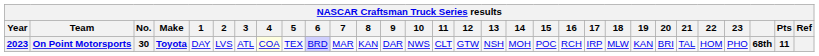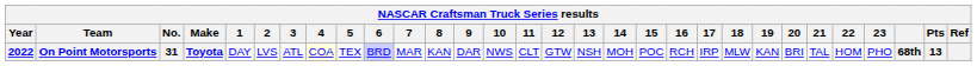 <table class="wikitable" style="text-align:center; font-size:75%">
 <tr>
 <th colspan=45><a href='#'>NASCAR Craftsman Truck Series</a> results</th>
 </tr>
 <tr>
 <th>Year</th>
 <th>Team</th>
 <th>No.</th>
 <th>Make</th>
 <th>1</th>
 <th>2</th>
 <th>3</th>
 <th>4</th>
 <th>5</th>
 <th>6</th>
 <th>7</th>
 <th>8</th>
 <th>9</th>
 <th>10</th>
 <th>11</th>
 <th>12</th>
 <th>13</th>
 <th>14</th>
 <th>15</th>
 <th>16</th>
 <th>17</th>
 <th>18</th>
 <th>19</th>
 <th>20</th>
 <th>21</th>
 <th>22</th>
 <th>23</th>
 <th></th>
 <th>Pts</th>
 <th>Ref</th>
 </tr>
 <tr>
-<th><a href='#'>2023</a></th>
+<th><a href='#'>2022</a></th>
 <th><a href='#'>On Point Motorsports</a></th>
-<th>30</th>
+<th>31</th>
 <th><a href='#'>Toyota</a></th>
 <td><a href='#'>DAY</a></td>
 <td><a href='#'>LVS</a></td>
 <td><a href='#'>ATL</a></td>
 <td style="background: lightyellow;"><a href='#'>COA</a></td>
 <td><a href='#'>TEX</a></td>
 <td style="background:#CFCFFF;"><a href='#'>BRD</a><br></td>
 <td><a href='#'>MAR</a></td>
 <td><a href='#'>KAN</a></td>
 <td><a href='#'>DAR</a></td>
 <td><a href='#'>NWS</a></td>
 <td><a href='#'>CLT</a></td>
 <td><a href='#'>GTW</a></td>
 <td><a href='#'>NSH</a></td>
 <td><a href='#'>MOH</a></td>
 <td><a href='#'>POC</a></td>
 <td><a href='#'>RCH</a></td>
 <td><a href='#'>IRP</a></td>
 <td><a href='#'>MLW</a></td>
 <td><a href='#'>KAN</a></td>
 <td><a href='#'>BRI</a></td>
 <td><a href='#'>TAL</a></td>
 <td><a href='#'>HOM</a></td>
 <td><a href='#'>PHO</a></td>
 <th>68th</th>
-<th>11</th>
+<th>13</th>
 <th></th>
 </tr>
 </table>
